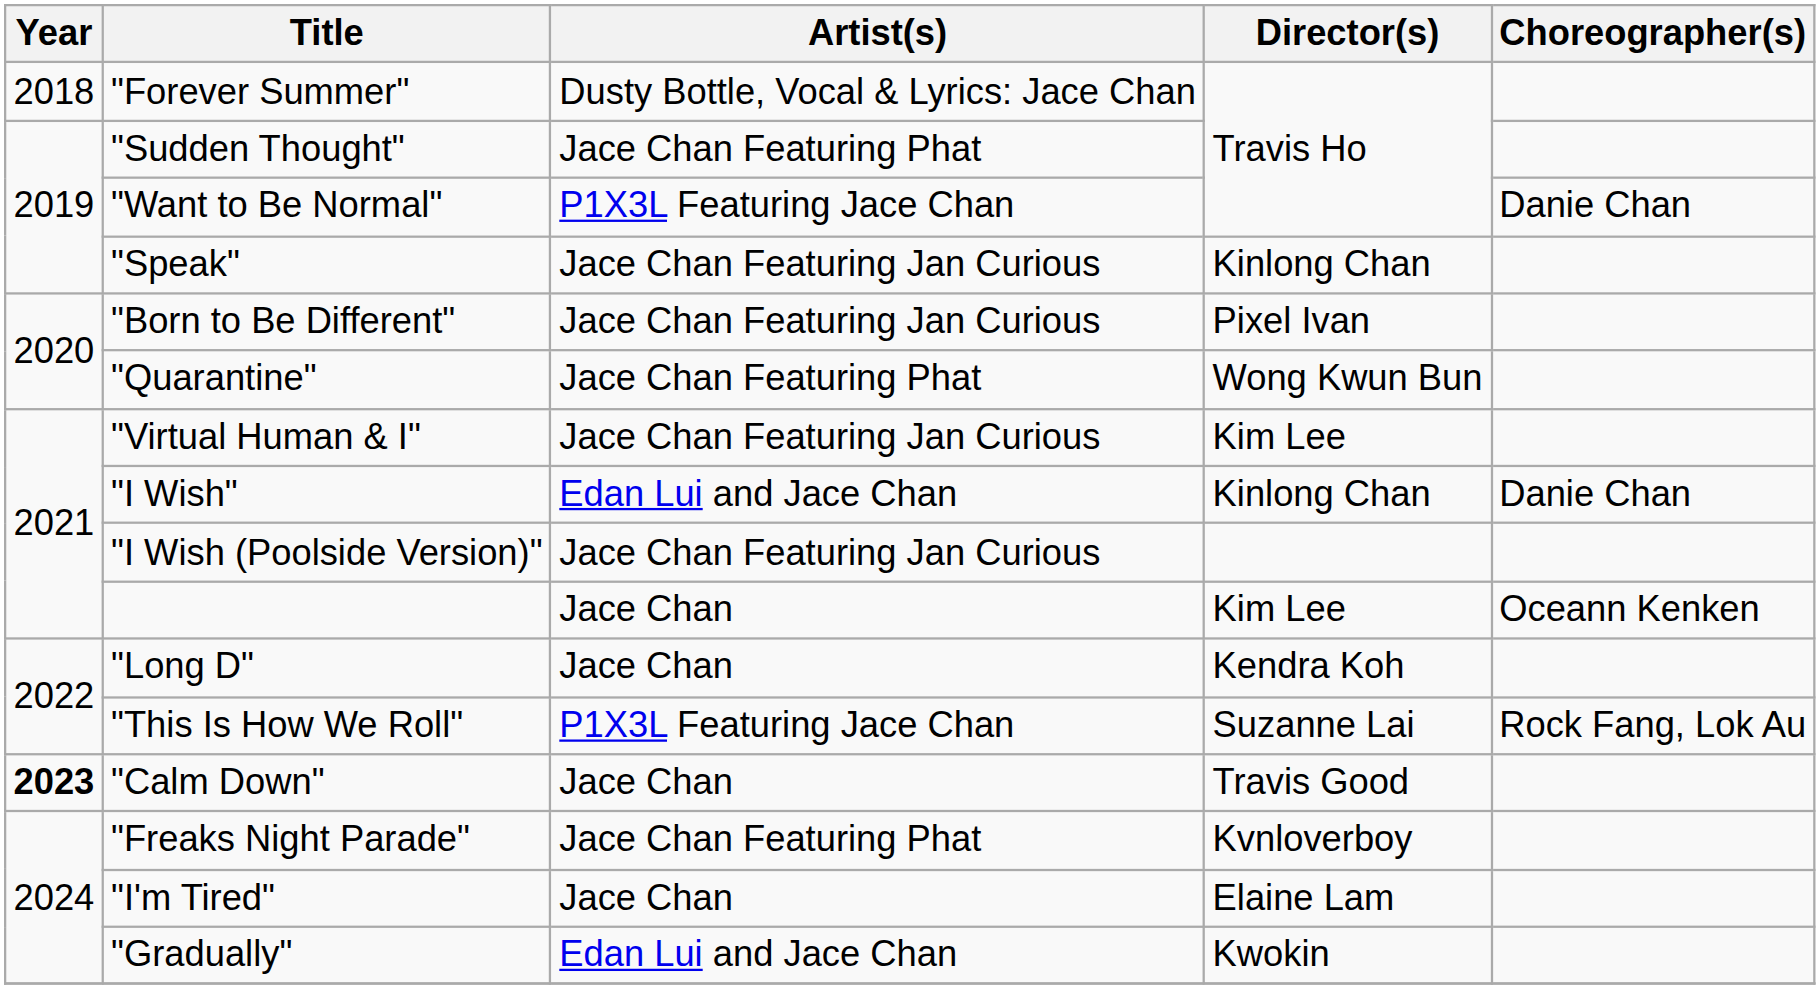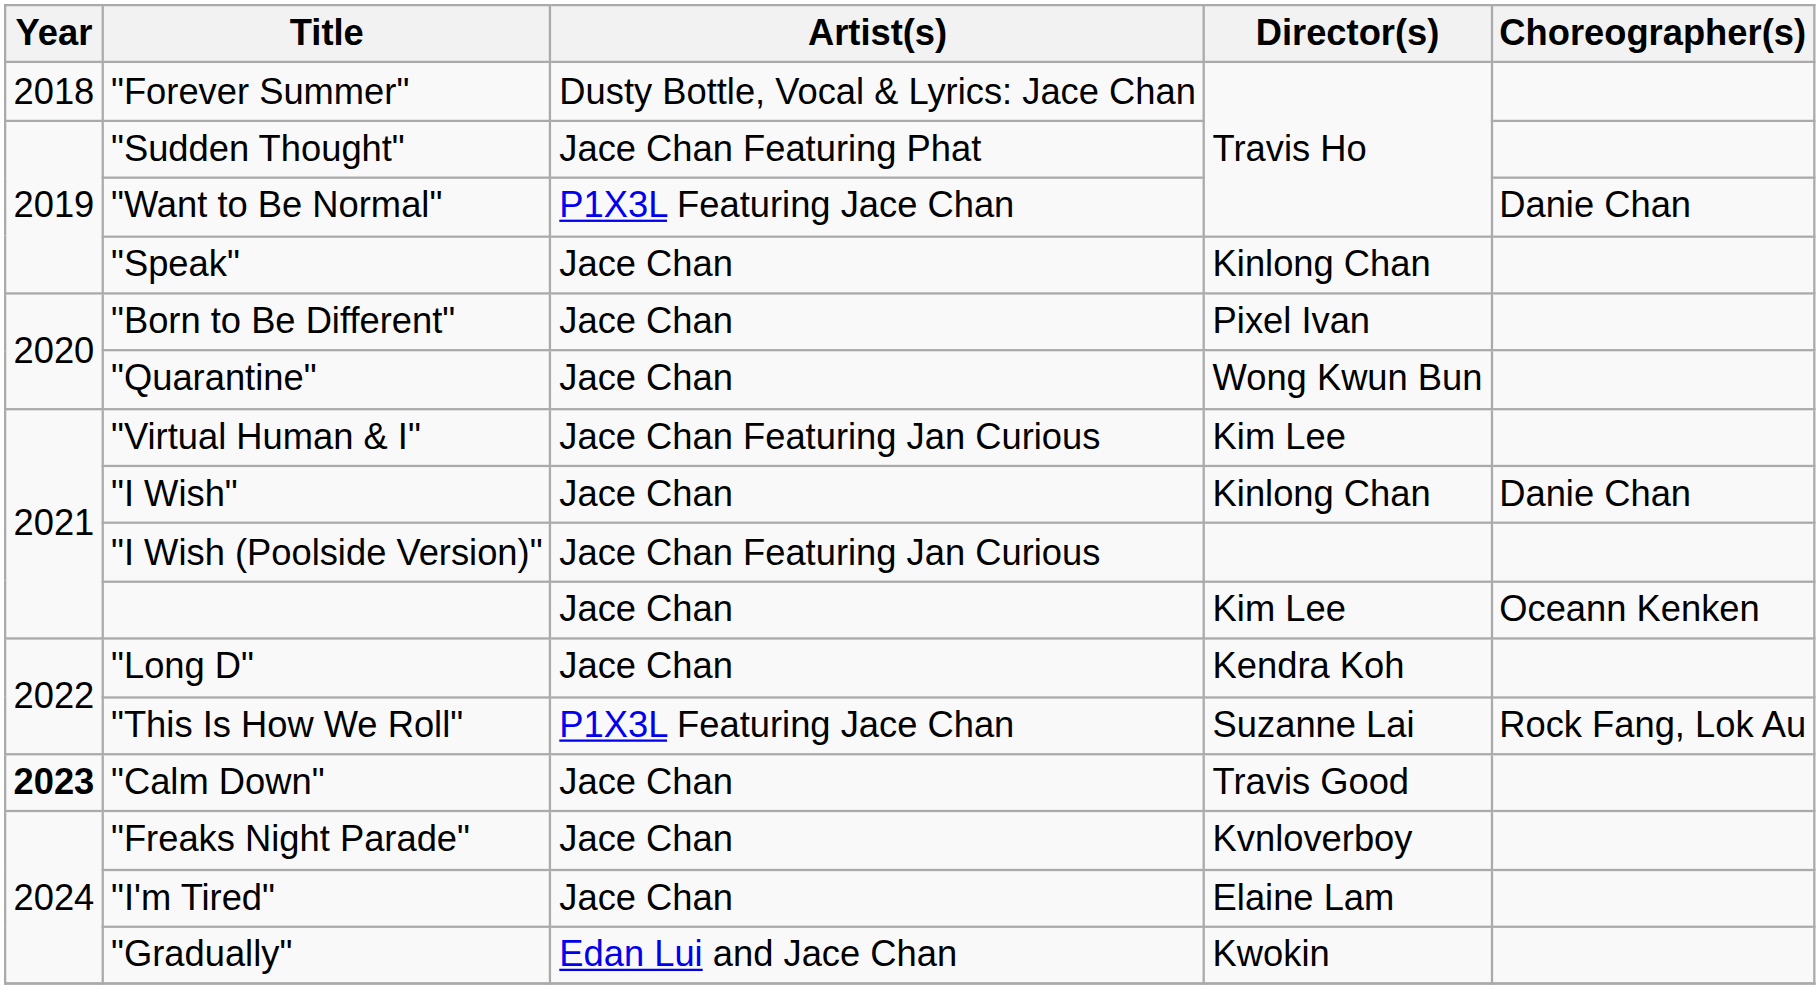 <table class="wikitable plainrowheaders">
 <tr>
 <th scope="col">Year</th>
 <th scope="col">Title</th>
 <th>Artist(s)</th>
 <th scope="col">Director(s)</th>
 <th scope="col" class="unsortable">Choreographer(s)</th>
 </tr>
 <tr>
 <td>2018</td>
 <td>"Forever Summer"</td>
 <td>Dusty Bottle, Vocal & Lyrics: Jace Chan</td>
 <td rowspan="3">Travis Ho</td>
 <td></td>
 </tr>
 <tr>
 <td rowspan="3">2019</td>
 <td>"Sudden Thought"</td>
 <td>Jace Chan Featuring Phat</td>
 <td></td>
 </tr>
 <tr>
 <td>"Want to Be Normal"</td>
 <td><a href='#'>P1X3L</a> Featuring Jace Chan</td>
 <td>Danie Chan</td>
 </tr>
 <tr>
 <td>"Speak"</td>
-<td>Jace Chan Featuring Jan Curious</td>
+<td>Jace Chan</td>
 <td>Kinlong Chan</td>
 <td></td>
 </tr>
 <tr>
 <td rowspan="2">2020</td>
 <td>"Born to Be Different"</td>
-<td>Jace Chan Featuring Jan Curious</td>
+<td>Jace Chan</td>
 <td>Pixel Ivan</td>
 <td></td>
 </tr>
 <tr>
 <td>"Quarantine"</td>
-<td>Jace Chan Featuring Phat</td>
+<td>Jace Chan</td>
 <td>Wong Kwun Bun</td>
 <td></td>
 </tr>
 <tr>
 <td rowspan="4">2021</td>
 <td>"Virtual Human & I"</td>
 <td>Jace Chan Featuring Jan Curious</td>
 <td>Kim Lee</td>
 <td></td>
 </tr>
 <tr>
 <td>"I Wish"</td>
-<td><a href='#'>Edan Lui</a> and Jace Chan</td>
+<td>Jace Chan</td>
 <td>Kinlong Chan</td>
 <td>Danie Chan</td>
 </tr>
 <tr>
 <td>"I Wish (Poolside Version)"</td>
 <td>Jace Chan Featuring Jan Curious</td>
 <td></td>
 <td></td>
 </tr>
 <tr>
 <td></td>
 <td>Jace Chan</td>
 <td>Kim Lee</td>
 <td>Oceann Kenken</td>
 </tr>
 <tr>
 <td rowspan="2">2022</td>
 <td>"Long D"</td>
 <td>Jace Chan</td>
 <td>Kendra Koh</td>
 <td></td>
 </tr>
 <tr>
 <td>"This Is How We Roll"</td>
 <td><a href='#'>P1X3L</a> Featuring Jace Chan</td>
 <td>Suzanne Lai</td>
 <td>Rock Fang, Lok Au</td>
 </tr>
 <tr>
 <td><strong>2023</strong></td>
 <td>"Calm Down"</td>
 <td>Jace Chan</td>
 <td>Travis Good</td>
 <td></td>
 </tr>
 <tr>
 <td rowspan="3">2024</td>
 <td>"Freaks Night Parade"</td>
-<td>Jace Chan Featuring Phat</td>
+<td>Jace Chan</td>
 <td>Kvnloverboy</td>
 <td></td>
 </tr>
 <tr>
 <td>"I'm Tired"</td>
 <td>Jace Chan</td>
 <td>Elaine Lam</td>
 <td></td>
 </tr>
 <tr>
 <td>"Gradually"</td>
 <td><a href='#'>Edan Lui</a> and Jace Chan</td>
 <td>Kwokin</td>
 <td></td>
 </tr>
 <tr>
 </tr>
 </table>
